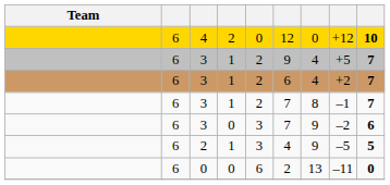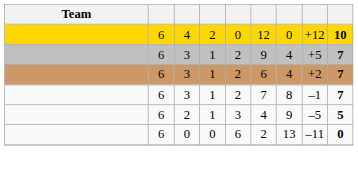 <table class="wikitable" style="text-align:center">
 <tr>
 <th width=175>Team</th>
 <th width=25></th>
 <th width=25></th>
 <th width=25></th>
 <th width=25></th>
 <th width=25></th>
 <th width=25></th>
 <th width=25></th>
 <th width=25></th>
 </tr>
 <tr align=center bgcolor=#ffd700>
 <td style="text-align:left;"></td>
 <td>6</td>
 <td>4</td>
 <td>2</td>
 <td>0</td>
 <td>12</td>
 <td>0</td>
 <td>+12</td>
 <td><strong>10</strong></td>
 </tr>
 <tr align=center bgcolor=#c0c0c0>
 <td style="text-align:left;"></td>
 <td>6</td>
 <td>3</td>
 <td>1</td>
 <td>2</td>
 <td>9</td>
 <td>4</td>
 <td>+5</td>
 <td><strong>7</strong></td>
 </tr>
 <tr align=center bgcolor=#cc9966>
 <td style="text-align:left;"></td>
 <td>6</td>
 <td>3</td>
 <td>1</td>
 <td>2</td>
 <td>6</td>
 <td>4</td>
 <td>+2</td>
 <td><strong>7</strong></td>
 </tr>
 <tr>
 <td style="text-align:left;"></td>
 <td>6</td>
 <td>3</td>
 <td>1</td>
 <td>2</td>
 <td>7</td>
 <td>8</td>
 <td>–1</td>
 <td><strong>7</strong></td>
 </tr>
 <tr>
 <td style="text-align:left;"></td>
 <td>6</td>
-<td>3</td>
-<td>0</td>
-<td>3</td>
-<td>7</td>
-<td>9</td>
-<td>–2</td>
-<td><strong>6</strong></td>
-</tr>
-<tr>
-<td style="text-align:left;"></td>
-<td>6</td>
 <td>2</td>
 <td>1</td>
 <td>3</td>
 <td>4</td>
 <td>9</td>
 <td>–5</td>
 <td><strong>5</strong></td>
 </tr>
 <tr>
 <td style="text-align:left;"></td>
 <td>6</td>
 <td>0</td>
 <td>0</td>
 <td>6</td>
 <td>2</td>
 <td>13</td>
 <td>–11</td>
 <td><strong>0</strong></td>
 </tr>
 <tr>
 </tr>
 </table>
